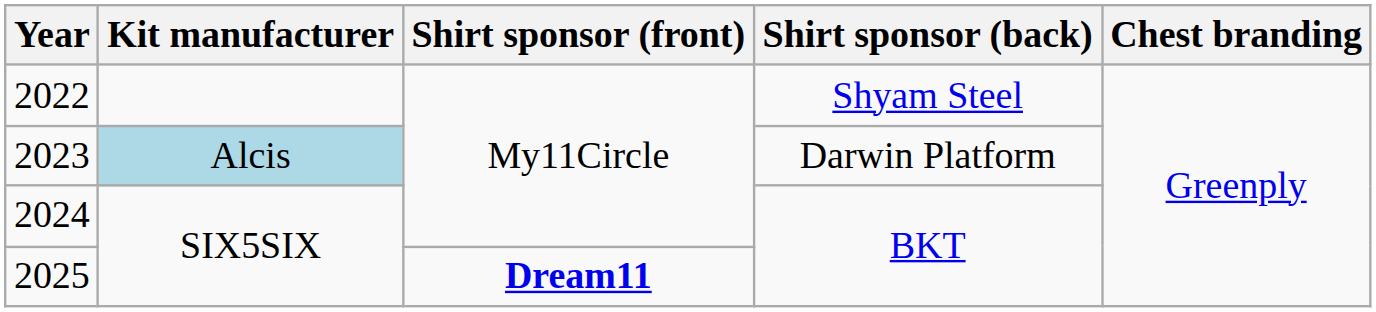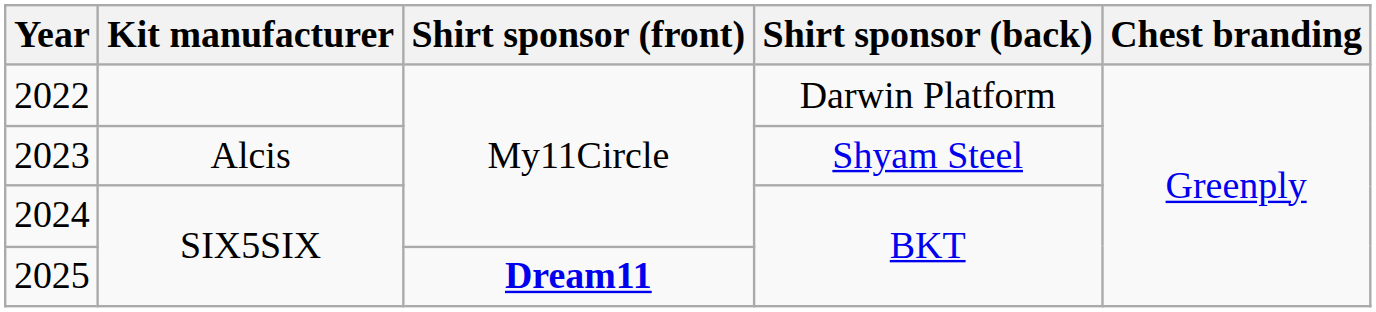 <table class="wikitable" style="text-align:center">
 <tr>
 <th>Year</th>
 <th>Kit manufacturer</th>
 <th>Shirt sponsor (front)</th>
 <th>Shirt sponsor (back)</th>
 <th>Chest branding</th>
 </tr>
 <tr>
 <td>2022</td>
 <td></td>
 <td rowspan=3>My11Circle</td>
-<td><a href='#'>Shyam Steel</a></td>
+<td>Darwin Platform</td>
 <td rowspan=4><a href='#'>Greenply</a></td>
 </tr>
 <tr>
 <td>2023</td>
-<td style="background: lightblue;">Alcis</td>
-<td>Darwin Platform</td>
+<td>Alcis</td>
+<td><a href='#'>Shyam Steel</a></td>
 </tr>
 <tr>
 <td>2024</td>
 <td rowspan=2>SIX5SIX</td>
 <td rowspan=2><a href='#'>BKT</a></td>
 </tr>
 <tr>
 <td>2025</td>
 <td><strong><a href='#'>Dream11</a></strong></td>
 </tr>
 </table>
